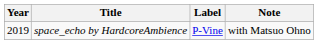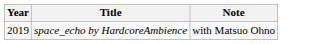 <table class="wikitable">
 <tr>
 <th>Year</th>
 <th>Title</th>
-<th>Label</th>
 <th>Note</th>
 </tr>
 <tr>
 <td>2019</td>
 <td><em>space_echo by HardcoreAmbience</em></td>
-<td><a href='#'>P-Vine</a></td>
 <td>with Matsuo Ohno</td>
 </tr>
 </table>
